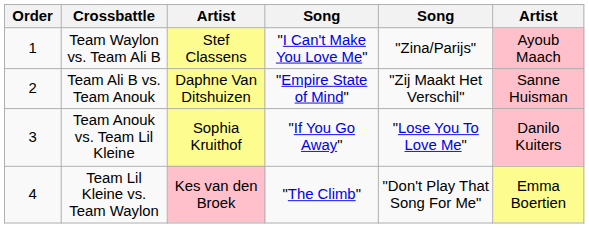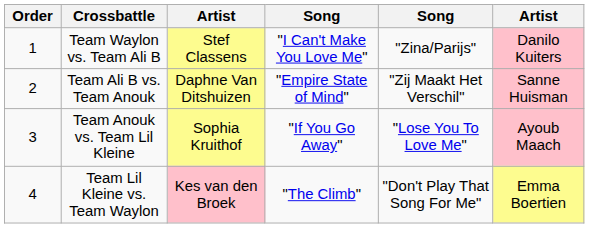 <table class="wikitable" style="text-align:center; width:100%;">
 <tr>
 <th width="05%">Order</th>
 <th width="10%">Crossbattle</th>
 <th width="12%">Artist</th>
 <th width="15%">Song</th>
 <th width="15%">Song</th>
 <th width="12%">Artist</th>
 </tr>
 <tr>
 <td>1</td>
 <td>Team Waylon vs. Team Ali B</td>
 <td style="background-color:#fdfc8f">Stef Classens</td>
 <td>"<a href='#'>I Can't Make You Love Me</a>"</td>
 <td>"Zina/Parijs"</td>
-<td style="background-color:pink">Ayoub Maach</td>
+<td style="background-color:pink">Danilo Kuiters</td>
 </tr>
 <tr>
 <td>2</td>
 <td>Team Ali B vs. Team Anouk</td>
 <td style="background-color:#fdfc8f">Daphne Van Ditshuizen</td>
 <td>"<a href='#'>Empire State of Mind</a>"</td>
 <td>"Zij Maakt Het Verschil"</td>
 <td style="background-color:pink">Sanne Huisman</td>
 </tr>
 <tr>
 <td>3</td>
 <td>Team Anouk vs. Team Lil Kleine</td>
 <td style="background-color:#fdfc8f">Sophia Kruithof</td>
 <td>"<a href='#'>If You Go Away</a>"</td>
 <td>"<a href='#'>Lose You To Love Me</a>"</td>
-<td style="background-color:pink">Danilo Kuiters</td>
+<td style="background-color:pink">Ayoub Maach</td>
 </tr>
 <tr>
 <td>4</td>
 <td>Team Lil Kleine vs. Team Waylon</td>
 <td style="background-color:pink">Kes van den Broek</td>
 <td>"<a href='#'>The Climb</a>"</td>
 <td>"Don't Play That Song For Me"</td>
 <td style="background-color:#fdfc8f">Emma Boertien</td>
 </tr>
 </table>
